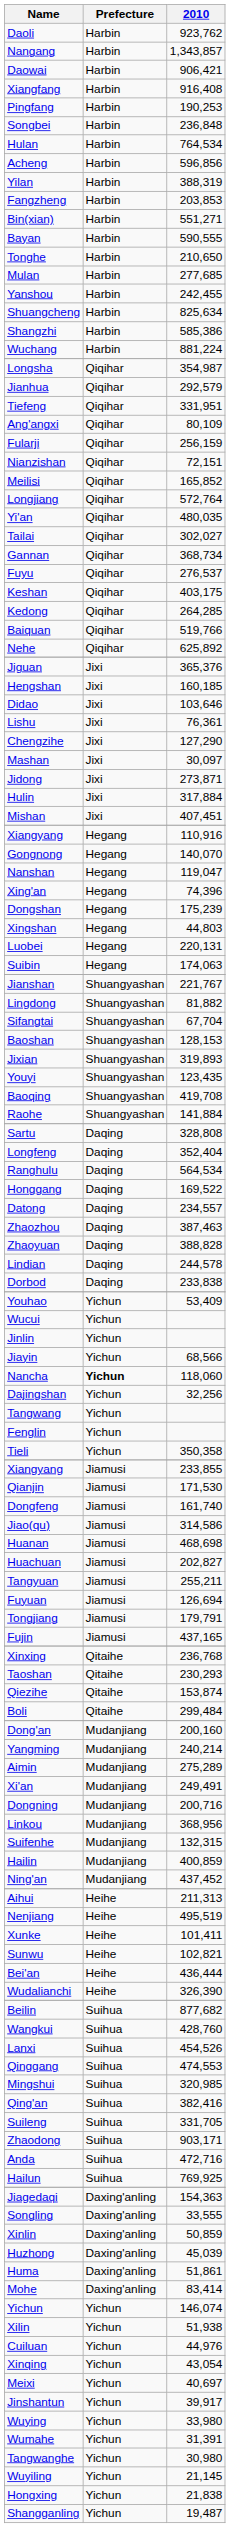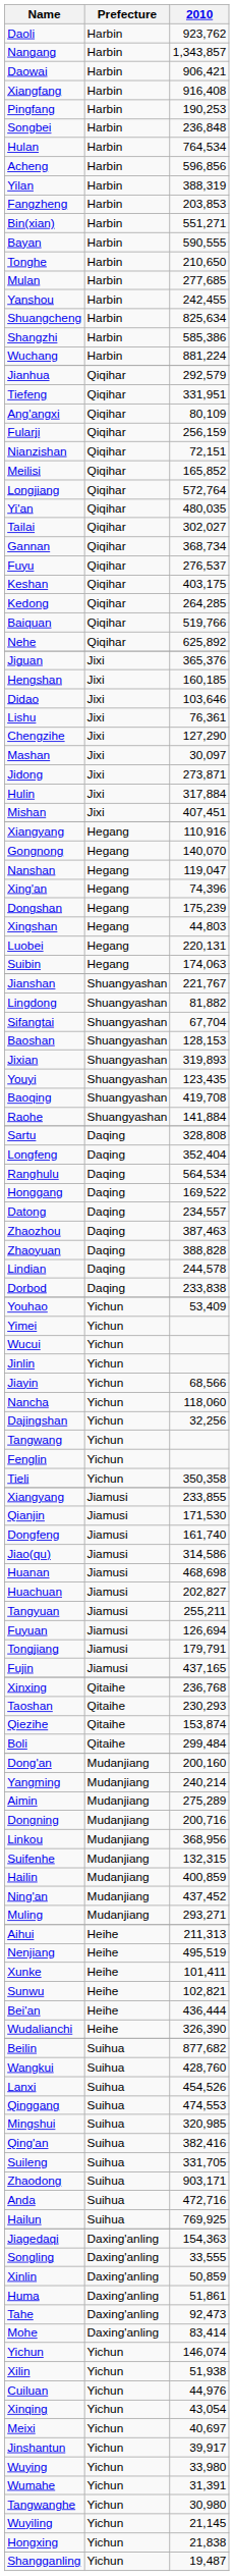 <table class="wikitable sortable" style="font-size:90%;" align="center">
 <tr>
 <th>Name</th>
 <th>Prefecture</th>
 <th><a href='#'>2010</a></th>
 </tr>
 <tr>
 <td><a href='#'>Daoli</a></td>
 <td>Harbin</td>
 <td style="text-align: right;">923,762</td>
 </tr>
 <tr>
 <td><a href='#'>Nangang</a></td>
 <td>Harbin</td>
 <td style="text-align: right;">1,343,857</td>
 </tr>
 <tr>
 <td><a href='#'>Daowai</a></td>
 <td>Harbin</td>
 <td style="text-align: right;">906,421</td>
 </tr>
 <tr>
 <td><a href='#'>Xiangfang</a></td>
 <td>Harbin</td>
 <td style="text-align: right;">916,408</td>
 </tr>
 <tr>
 <td><a href='#'>Pingfang</a></td>
 <td>Harbin</td>
 <td style="text-align: right;">190,253</td>
 </tr>
 <tr>
 <td><a href='#'>Songbei</a></td>
 <td>Harbin</td>
 <td style="text-align: right;">236,848</td>
 </tr>
 <tr>
 <td><a href='#'>Hulan</a></td>
 <td>Harbin</td>
 <td style="text-align: right;">764,534</td>
 </tr>
 <tr>
 <td><a href='#'>Acheng</a></td>
 <td>Harbin</td>
 <td style="text-align: right;">596,856</td>
 </tr>
 <tr>
 <td><a href='#'>Yilan</a></td>
 <td>Harbin</td>
 <td style="text-align: right;">388,319</td>
 </tr>
 <tr>
 <td><a href='#'>Fangzheng</a></td>
 <td>Harbin</td>
 <td style="text-align: right;">203,853</td>
 </tr>
 <tr>
 <td><a href='#'>Bin(xian)</a></td>
 <td>Harbin</td>
 <td style="text-align: right;">551,271</td>
 </tr>
 <tr>
 <td><a href='#'>Bayan</a></td>
 <td>Harbin</td>
 <td style="text-align: right;">590,555</td>
 </tr>
 <tr>
 <td><a href='#'>Tonghe</a></td>
 <td>Harbin</td>
 <td style="text-align: right;">210,650</td>
 </tr>
 <tr>
 <td><a href='#'>Mulan</a></td>
 <td>Harbin</td>
 <td style="text-align: right;">277,685</td>
 </tr>
 <tr>
 <td><a href='#'>Yanshou</a></td>
 <td>Harbin</td>
 <td style="text-align: right;">242,455</td>
 </tr>
 <tr>
 <td><a href='#'>Shuangcheng</a></td>
 <td>Harbin</td>
 <td style="text-align: right;">825,634</td>
 </tr>
 <tr>
 <td><a href='#'>Shangzhi</a></td>
 <td>Harbin</td>
 <td style="text-align: right;">585,386</td>
 </tr>
 <tr>
 <td><a href='#'>Wuchang</a></td>
 <td>Harbin</td>
 <td style="text-align: right;">881,224</td>
 </tr>
 <tr>
-</tr>
-<tr>
-<td><a href='#'>Longsha</a></td>
-<td>Qiqihar</td>
-<td style="text-align: right;">354,987</td>
 </tr>
 <tr>
 <td><a href='#'>Jianhua</a></td>
 <td>Qiqihar</td>
 <td style="text-align: right;">292,579</td>
 </tr>
 <tr>
 <td><a href='#'>Tiefeng</a></td>
 <td>Qiqihar</td>
 <td style="text-align: right;">331,951</td>
 </tr>
 <tr>
 <td><a href='#'>Ang'angxi</a></td>
 <td>Qiqihar</td>
 <td style="text-align: right;">80,109</td>
 </tr>
 <tr>
 <td><a href='#'>Fularji</a></td>
 <td>Qiqihar</td>
 <td style="text-align: right;">256,159</td>
 </tr>
 <tr>
 <td><a href='#'>Nianzishan</a></td>
 <td>Qiqihar</td>
 <td style="text-align: right;">72,151</td>
 </tr>
 <tr>
 <td><a href='#'>Meilisi</a></td>
 <td>Qiqihar</td>
 <td style="text-align: right;">165,852</td>
 </tr>
 <tr>
 <td><a href='#'>Longjiang</a></td>
 <td>Qiqihar</td>
 <td style="text-align: right;">572,764</td>
 </tr>
 <tr>
 <td><a href='#'>Yi'an</a></td>
 <td>Qiqihar</td>
 <td style="text-align: right;">480,035</td>
 </tr>
 <tr>
 <td><a href='#'>Tailai</a></td>
 <td>Qiqihar</td>
 <td style="text-align: right;">302,027</td>
 </tr>
 <tr>
 <td><a href='#'>Gannan</a></td>
 <td>Qiqihar</td>
 <td style="text-align: right;">368,734</td>
 </tr>
 <tr>
 <td><a href='#'>Fuyu</a></td>
 <td>Qiqihar</td>
 <td style="text-align: right;">276,537</td>
 </tr>
 <tr>
 <td><a href='#'>Keshan</a></td>
 <td>Qiqihar</td>
 <td style="text-align: right;">403,175</td>
 </tr>
 <tr>
 <td><a href='#'>Kedong</a></td>
 <td>Qiqihar</td>
 <td style="text-align: right;">264,285</td>
 </tr>
 <tr>
 <td><a href='#'>Baiquan</a></td>
 <td>Qiqihar</td>
 <td style="text-align: right;">519,766</td>
 </tr>
 <tr>
 <td><a href='#'>Nehe</a></td>
 <td>Qiqihar</td>
 <td style="text-align: right;">625,892</td>
 </tr>
 <tr>
 </tr>
 <tr>
 <td><a href='#'>Jiguan</a></td>
 <td>Jixi</td>
 <td style="text-align: right;">365,376</td>
 </tr>
 <tr>
 <td><a href='#'>Hengshan</a></td>
 <td>Jixi</td>
 <td style="text-align: right;">160,185</td>
 </tr>
 <tr>
 <td><a href='#'>Didao</a></td>
 <td>Jixi</td>
 <td style="text-align: right;">103,646</td>
 </tr>
 <tr>
 <td><a href='#'>Lishu</a></td>
 <td>Jixi</td>
 <td style="text-align: right;">76,361</td>
 </tr>
 <tr>
 <td><a href='#'>Chengzihe</a></td>
 <td>Jixi</td>
 <td style="text-align: right;">127,290</td>
 </tr>
 <tr>
 <td><a href='#'>Mashan</a></td>
 <td>Jixi</td>
 <td style="text-align: right;">30,097</td>
 </tr>
 <tr>
 <td><a href='#'>Jidong</a></td>
 <td>Jixi</td>
 <td style="text-align: right;">273,871</td>
 </tr>
 <tr>
 <td><a href='#'>Hulin</a></td>
 <td>Jixi</td>
 <td style="text-align: right;">317,884</td>
 </tr>
 <tr>
 <td><a href='#'>Mishan</a></td>
 <td>Jixi</td>
 <td style="text-align: right;">407,451</td>
 </tr>
 <tr>
 </tr>
 <tr>
 <td><a href='#'>Xiangyang</a></td>
 <td>Hegang</td>
 <td style="text-align: right;">110,916</td>
 </tr>
 <tr>
 <td><a href='#'>Gongnong</a></td>
 <td>Hegang</td>
 <td style="text-align: right;">140,070</td>
 </tr>
 <tr>
 <td><a href='#'>Nanshan</a></td>
 <td>Hegang</td>
 <td style="text-align: right;">119,047</td>
 </tr>
 <tr>
 <td><a href='#'>Xing'an</a></td>
 <td>Hegang</td>
 <td style="text-align: right;">74,396</td>
 </tr>
 <tr>
 <td><a href='#'>Dongshan</a></td>
 <td>Hegang</td>
 <td style="text-align: right;">175,239</td>
 </tr>
 <tr>
 <td><a href='#'>Xingshan</a></td>
 <td>Hegang</td>
 <td style="text-align: right;">44,803</td>
 </tr>
 <tr>
 <td><a href='#'>Luobei</a></td>
 <td>Hegang</td>
 <td style="text-align: right;">220,131</td>
 </tr>
 <tr>
 <td><a href='#'>Suibin</a></td>
 <td>Hegang</td>
 <td style="text-align: right;">174,063</td>
 </tr>
 <tr>
 </tr>
 <tr>
 <td><a href='#'>Jianshan</a></td>
 <td>Shuangyashan</td>
 <td style="text-align: right;">221,767</td>
 </tr>
 <tr>
 <td><a href='#'>Lingdong</a></td>
 <td>Shuangyashan</td>
 <td style="text-align: right;">81,882</td>
 </tr>
 <tr>
 <td><a href='#'>Sifangtai</a></td>
 <td>Shuangyashan</td>
 <td style="text-align: right;">67,704</td>
 </tr>
 <tr>
 <td><a href='#'>Baoshan</a></td>
 <td>Shuangyashan</td>
 <td style="text-align: right;">128,153</td>
 </tr>
 <tr>
 <td><a href='#'>Jixian</a></td>
 <td>Shuangyashan</td>
 <td style="text-align: right;">319,893</td>
 </tr>
 <tr>
 <td><a href='#'>Youyi</a></td>
 <td>Shuangyashan</td>
 <td style="text-align: right;">123,435</td>
 </tr>
 <tr>
 <td><a href='#'>Baoqing</a></td>
 <td>Shuangyashan</td>
 <td style="text-align: right;">419,708</td>
 </tr>
 <tr>
 <td><a href='#'>Raohe</a></td>
 <td>Shuangyashan</td>
 <td style="text-align: right;">141,884</td>
 </tr>
 <tr>
 </tr>
 <tr>
 <td><a href='#'>Sartu</a></td>
 <td>Daqing</td>
 <td style="text-align: right;">328,808</td>
 </tr>
 <tr>
 <td><a href='#'>Longfeng</a></td>
 <td>Daqing</td>
 <td style="text-align: right;">352,404</td>
 </tr>
 <tr>
 <td><a href='#'>Ranghulu</a></td>
 <td>Daqing</td>
 <td style="text-align: right;">564,534</td>
 </tr>
 <tr>
 <td><a href='#'>Honggang</a></td>
 <td>Daqing</td>
 <td style="text-align: right;">169,522</td>
 </tr>
 <tr>
 <td><a href='#'>Datong</a></td>
 <td>Daqing</td>
 <td style="text-align: right;">234,557</td>
 </tr>
 <tr>
 <td><a href='#'>Zhaozhou</a></td>
 <td>Daqing</td>
 <td style="text-align: right;">387,463</td>
 </tr>
 <tr>
 <td><a href='#'>Zhaoyuan</a></td>
 <td>Daqing</td>
 <td style="text-align: right;">388,828</td>
 </tr>
 <tr>
 <td><a href='#'>Lindian</a></td>
 <td>Daqing</td>
 <td style="text-align: right;">244,578</td>
 </tr>
 <tr>
 <td><a href='#'>Dorbod</a></td>
 <td>Daqing</td>
 <td style="text-align: right;">233,838</td>
 </tr>
 <tr>
 </tr>
 <tr>
 <td><a href='#'>Youhao</a></td>
 <td>Yichun</td>
 <td style="text-align: right;">53,409</td>
 </tr>
 <tr>
+<td><a href='#'>Yimei</a></td>
+<td>Yichun</td>
+<td style="text-align: right;"></td>
+</tr>
+<tr>
 <td><a href='#'>Wucui</a></td>
 <td>Yichun</td>
 <td style="text-align: right;"></td>
 </tr>
 <tr>
 <td><a href='#'>Jinlin</a></td>
 <td>Yichun</td>
 <td style="text-align: right;"></td>
 </tr>
 <tr>
 <td><a href='#'>Jiayin</a></td>
 <td>Yichun</td>
 <td style="text-align: right;">68,566</td>
 </tr>
 <tr>
 <td><a href='#'>Nancha</a></td>
-<td><strong>Yichun</strong></td>
+<td>Yichun</td>
 <td style="text-align: right;">118,060</td>
 </tr>
 <tr>
 <td><a href='#'>Dajingshan</a></td>
 <td>Yichun</td>
 <td style="text-align: right;">32,256</td>
 </tr>
 <tr>
 <td><a href='#'>Tangwang</a></td>
 <td>Yichun</td>
 <td style="text-align: right;"></td>
 </tr>
 <tr>
 <td><a href='#'>Fenglin</a></td>
 <td>Yichun</td>
 <td style="text-align: right;"></td>
 </tr>
 <tr>
 <td><a href='#'>Tieli</a></td>
 <td>Yichun</td>
 <td style="text-align: right;">350,358</td>
 </tr>
 <tr>
 </tr>
 <tr>
 <td><a href='#'>Xiangyang</a></td>
 <td>Jiamusi</td>
 <td style="text-align: right;">233,855</td>
 </tr>
 <tr>
 <td><a href='#'>Qianjin</a></td>
 <td>Jiamusi</td>
 <td style="text-align: right;">171,530</td>
 </tr>
 <tr>
 <td><a href='#'>Dongfeng</a></td>
 <td>Jiamusi</td>
 <td style="text-align: right;">161,740</td>
 </tr>
 <tr>
 <td><a href='#'>Jiao(qu)</a></td>
 <td>Jiamusi</td>
 <td style="text-align: right;">314,586</td>
 </tr>
 <tr>
 <td><a href='#'>Huanan</a></td>
 <td>Jiamusi</td>
 <td style="text-align: right;">468,698</td>
 </tr>
 <tr>
 <td><a href='#'>Huachuan</a></td>
 <td>Jiamusi</td>
 <td style="text-align: right;">202,827</td>
 </tr>
 <tr>
 <td><a href='#'>Tangyuan</a></td>
 <td>Jiamusi</td>
 <td style="text-align: right;">255,211</td>
 </tr>
 <tr>
 <td><a href='#'>Fuyuan</a></td>
 <td>Jiamusi</td>
 <td style="text-align: right;">126,694</td>
 </tr>
 <tr>
 <td><a href='#'>Tongjiang</a></td>
 <td>Jiamusi</td>
 <td style="text-align: right;">179,791</td>
 </tr>
 <tr>
 <td><a href='#'>Fujin</a></td>
 <td>Jiamusi</td>
 <td style="text-align: right;">437,165</td>
 </tr>
 <tr>
 </tr>
 <tr>
 <td><a href='#'>Xinxing</a></td>
 <td>Qitaihe</td>
 <td style="text-align: right;">236,768</td>
 </tr>
 <tr>
 <td><a href='#'>Taoshan</a></td>
 <td>Qitaihe</td>
 <td style="text-align: right;">230,293</td>
 </tr>
 <tr>
 <td><a href='#'>Qiezihe</a></td>
 <td>Qitaihe</td>
 <td style="text-align: right;">153,874</td>
 </tr>
 <tr>
 <td><a href='#'>Boli</a></td>
 <td>Qitaihe</td>
 <td style="text-align: right;">299,484</td>
 </tr>
 <tr>
 </tr>
 <tr>
 <td><a href='#'>Dong'an</a></td>
 <td>Mudanjiang</td>
 <td style="text-align: right;">200,160</td>
 </tr>
 <tr>
 <td><a href='#'>Yangming</a></td>
 <td>Mudanjiang</td>
 <td style="text-align: right;">240,214</td>
 </tr>
 <tr>
 <td><a href='#'>Aimin</a></td>
 <td>Mudanjiang</td>
 <td style="text-align: right;">275,289</td>
 </tr>
 <tr>
-<td><a href='#'>Xi'an</a></td>
-<td>Mudanjiang</td>
-<td style="text-align: right;">249,491</td>
-</tr>
-<tr>
 <td><a href='#'>Dongning</a></td>
 <td>Mudanjiang</td>
 <td style="text-align: right;">200,716</td>
 </tr>
 <tr>
 <td><a href='#'>Linkou</a></td>
 <td>Mudanjiang</td>
 <td style="text-align: right;">368,956</td>
 </tr>
 <tr>
 <td><a href='#'>Suifenhe</a></td>
 <td>Mudanjiang</td>
 <td style="text-align: right;">132,315</td>
 </tr>
 <tr>
 <td><a href='#'>Hailin</a></td>
 <td>Mudanjiang</td>
 <td style="text-align: right;">400,859</td>
 </tr>
 <tr>
 <td><a href='#'>Ning'an</a></td>
 <td>Mudanjiang</td>
 <td style="text-align: right;">437,452</td>
+</tr>
+<tr>
+<td><a href='#'>Muling</a></td>
+<td>Mudanjiang</td>
+<td style="text-align: right;">293,271</td>
 </tr>
 <tr>
 </tr>
 <tr>
 <td><a href='#'>Aihui</a></td>
 <td>Heihe</td>
 <td style="text-align: right;">211,313</td>
 </tr>
 <tr>
 <td><a href='#'>Nenjiang</a></td>
 <td>Heihe</td>
 <td style="text-align: right;">495,519</td>
 </tr>
 <tr>
 <td><a href='#'>Xunke</a></td>
 <td>Heihe</td>
 <td style="text-align: right;">101,411</td>
 </tr>
 <tr>
 <td><a href='#'>Sunwu</a></td>
 <td>Heihe</td>
 <td style="text-align: right;">102,821</td>
 </tr>
 <tr>
 <td><a href='#'>Bei'an</a></td>
 <td>Heihe</td>
 <td style="text-align: right;">436,444</td>
 </tr>
 <tr>
 <td><a href='#'>Wudalianchi</a></td>
 <td>Heihe</td>
 <td style="text-align: right;">326,390</td>
 </tr>
 <tr>
 </tr>
 <tr>
 <td><a href='#'>Beilin</a></td>
 <td>Suihua</td>
 <td style="text-align: right;">877,682</td>
 </tr>
 <tr>
 <td><a href='#'>Wangkui</a></td>
 <td>Suihua</td>
 <td style="text-align: right;">428,760</td>
 </tr>
 <tr>
 <td><a href='#'>Lanxi</a></td>
 <td>Suihua</td>
 <td style="text-align: right;">454,526</td>
 </tr>
 <tr>
 <td><a href='#'>Qinggang</a></td>
 <td>Suihua</td>
 <td style="text-align: right;">474,553</td>
 </tr>
 <tr>
 <td><a href='#'>Mingshui</a></td>
 <td>Suihua</td>
 <td style="text-align: right;">320,985</td>
 </tr>
 <tr>
 <td><a href='#'>Qing'an</a></td>
 <td>Suihua</td>
 <td style="text-align: right;">382,416</td>
 </tr>
 <tr>
 <td><a href='#'>Suileng</a></td>
 <td>Suihua</td>
 <td style="text-align: right;">331,705</td>
 </tr>
 <tr>
 <td><a href='#'>Zhaodong</a></td>
 <td>Suihua</td>
 <td style="text-align: right;">903,171</td>
 </tr>
 <tr>
 <td><a href='#'>Anda</a></td>
 <td>Suihua</td>
 <td style="text-align: right;">472,716</td>
 </tr>
 <tr>
 <td><a href='#'>Hailun</a></td>
 <td>Suihua</td>
 <td style="text-align: right;">769,925</td>
 </tr>
 <tr>
 </tr>
 <tr>
 <td><a href='#'>Jiagedaqi</a></td>
 <td>Daxing'anling</td>
 <td style="text-align: right;">154,363</td>
 </tr>
 <tr>
 <td><a href='#'>Songling</a></td>
 <td>Daxing'anling</td>
 <td style="text-align: right;">33,555</td>
 </tr>
 <tr>
 <td><a href='#'>Xinlin</a></td>
 <td>Daxing'anling</td>
 <td style="text-align: right;">50,859</td>
 </tr>
 <tr>
-<td><a href='#'>Huzhong</a></td>
-<td>Daxing'anling</td>
-<td style="text-align: right;">45,039</td>
-</tr>
-<tr>
 <td><a href='#'>Huma</a></td>
 <td>Daxing'anling</td>
 <td style="text-align: right;">51,861</td>
+</tr>
+<tr>
+<td><a href='#'>Tahe</a></td>
+<td>Daxing'anling</td>
+<td style="text-align: right;">92,473</td>
 </tr>
 <tr>
 <td><a href='#'>Mohe</a></td>
 <td>Daxing'anling</td>
 <td style="text-align: right;">83,414</td>
 </tr>
 <tr>
 <td><a href='#'>Yichun</a> </td>
 <td>Yichun</td>
 <td style="text-align: right;">146,074</td>
 </tr>
 <tr>
 <td><a href='#'>Xilin</a> </td>
 <td>Yichun</td>
 <td style="text-align: right;">51,938</td>
 </tr>
 <tr>
 <td><a href='#'>Cuiluan</a> </td>
 <td>Yichun</td>
 <td style="text-align: right;">44,976</td>
 </tr>
 <tr>
 <td><a href='#'>Xinqing</a> </td>
 <td>Yichun</td>
 <td style="text-align: right;">43,054</td>
 </tr>
 <tr>
 <td><a href='#'>Meixi</a> </td>
 <td>Yichun</td>
 <td style="text-align: right;">40,697</td>
 </tr>
 <tr>
 <td><a href='#'>Jinshantun</a> </td>
 <td>Yichun</td>
 <td style="text-align: right;">39,917</td>
 </tr>
 <tr>
 <td><a href='#'>Wuying</a> </td>
 <td>Yichun</td>
 <td style="text-align: right;">33,980</td>
 </tr>
 <tr>
 <td><a href='#'>Wumahe</a> </td>
 <td>Yichun</td>
 <td style="text-align: right;">31,391</td>
 </tr>
 <tr>
 <td><a href='#'>Tangwanghe</a> </td>
 <td>Yichun</td>
 <td style="text-align: right;">30,980</td>
 </tr>
 <tr>
 <td><a href='#'>Wuyiling</a> </td>
 <td>Yichun</td>
 <td style="text-align: right;">21,145</td>
 </tr>
 <tr>
 <td><a href='#'>Hongxing</a> </td>
 <td>Yichun</td>
 <td style="text-align: right;">21,838</td>
 </tr>
 <tr>
 <td><a href='#'>Shangganling</a> </td>
 <td>Yichun</td>
 <td style="text-align: right;">19,487</td>
 </tr>
 </table>
